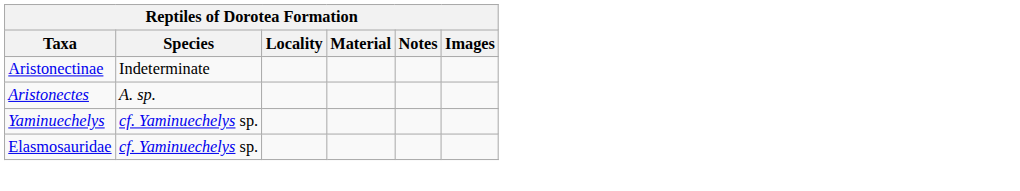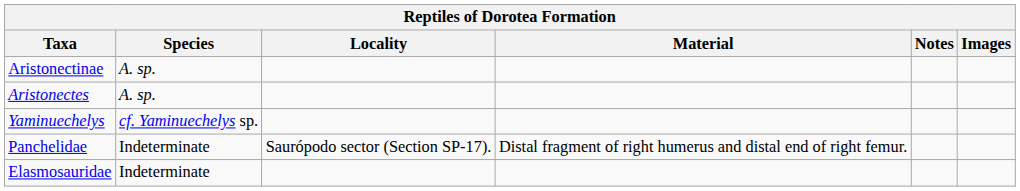 <table class="wikitable">
 <tr>
 <th colspan="6">Reptiles of Dorotea Formation</th>
 </tr>
 <tr>
 <th>Taxa</th>
 <th>Species</th>
 <th>Locality</th>
 <th>Material</th>
 <th>Notes</th>
 <th>Images</th>
 </tr>
 <tr>
 <td><a href='#'>Aristonectinae</a></td>
-<td>Indeterminate</td>
+<td><em>A. sp.</em></td>
 <td></td>
 <td></td>
 <td></td>
 <td></td>
 </tr>
 <tr>
 <td><em><a href='#'>Aristonectes</a></em></td>
 <td><em>A. sp.</em></td>
 <td></td>
 <td></td>
 <td></td>
 </tr>
 <tr>
 <td><em><a href='#'>Yaminuechelys</a></em></td>
 <td><em><a href='#'>cf. Yaminuechelys</a></em>  sp.</td>
 <td></td>
 <td></td>
 <td></td>
 <td></td>
 </tr>
 <tr>
+<td><a href='#'>Panchelidae</a></td>
+<td>Indeterminate</td>
+<td>Saurópodo sector (Section SP-17).</td>
+<td>Distal fragment of right humerus and distal end of right femur.</td>
+<td></td>
+<td></td>
+</tr>
+<tr>
 <td><a href='#'>Elasmosauridae</a></td>
-<td><em><a href='#'>cf. Yaminuechelys</a></em>  sp.</td>
+<td>Indeterminate</td>
 <td></td>
 <td></td>
 <td></td>
 <td></td>
 </tr>
 </table>
